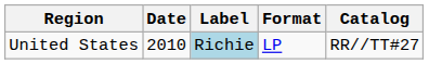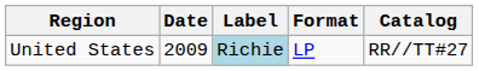 <table class="wikitable">
 <tr>
 <th>Region</th>
 <th>Date</th>
 <th>Label</th>
 <th>Format</th>
 <th>Catalog</th>
 </tr>
 <tr>
 <td>United States</td>
-<td>2010</td>
+<td>2009</td>
 <td style="background: lightblue;">Richie</td>
 <td><a href='#'>LP</a></td>
 <td>RR//TT#27</td>
 </tr>
 </table>
